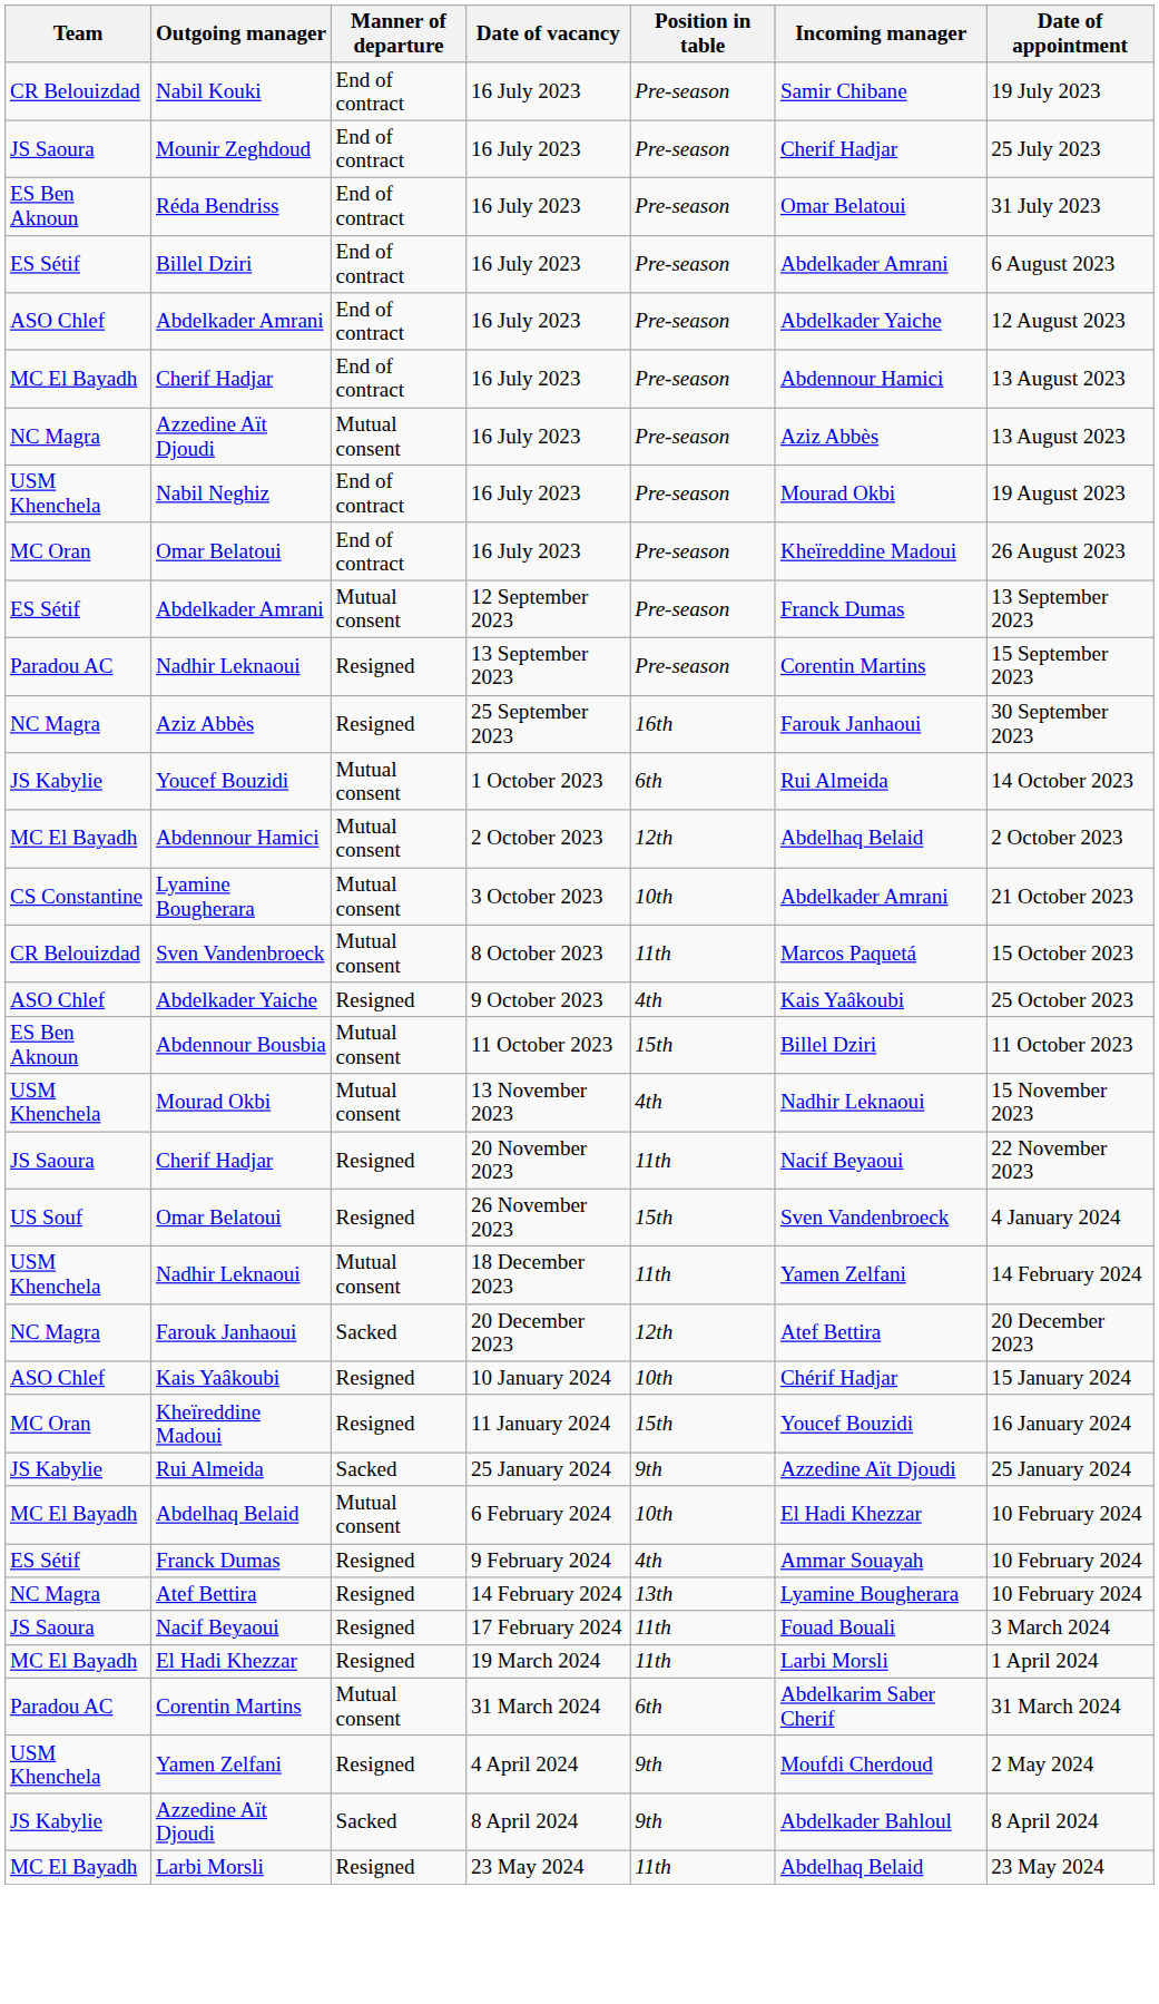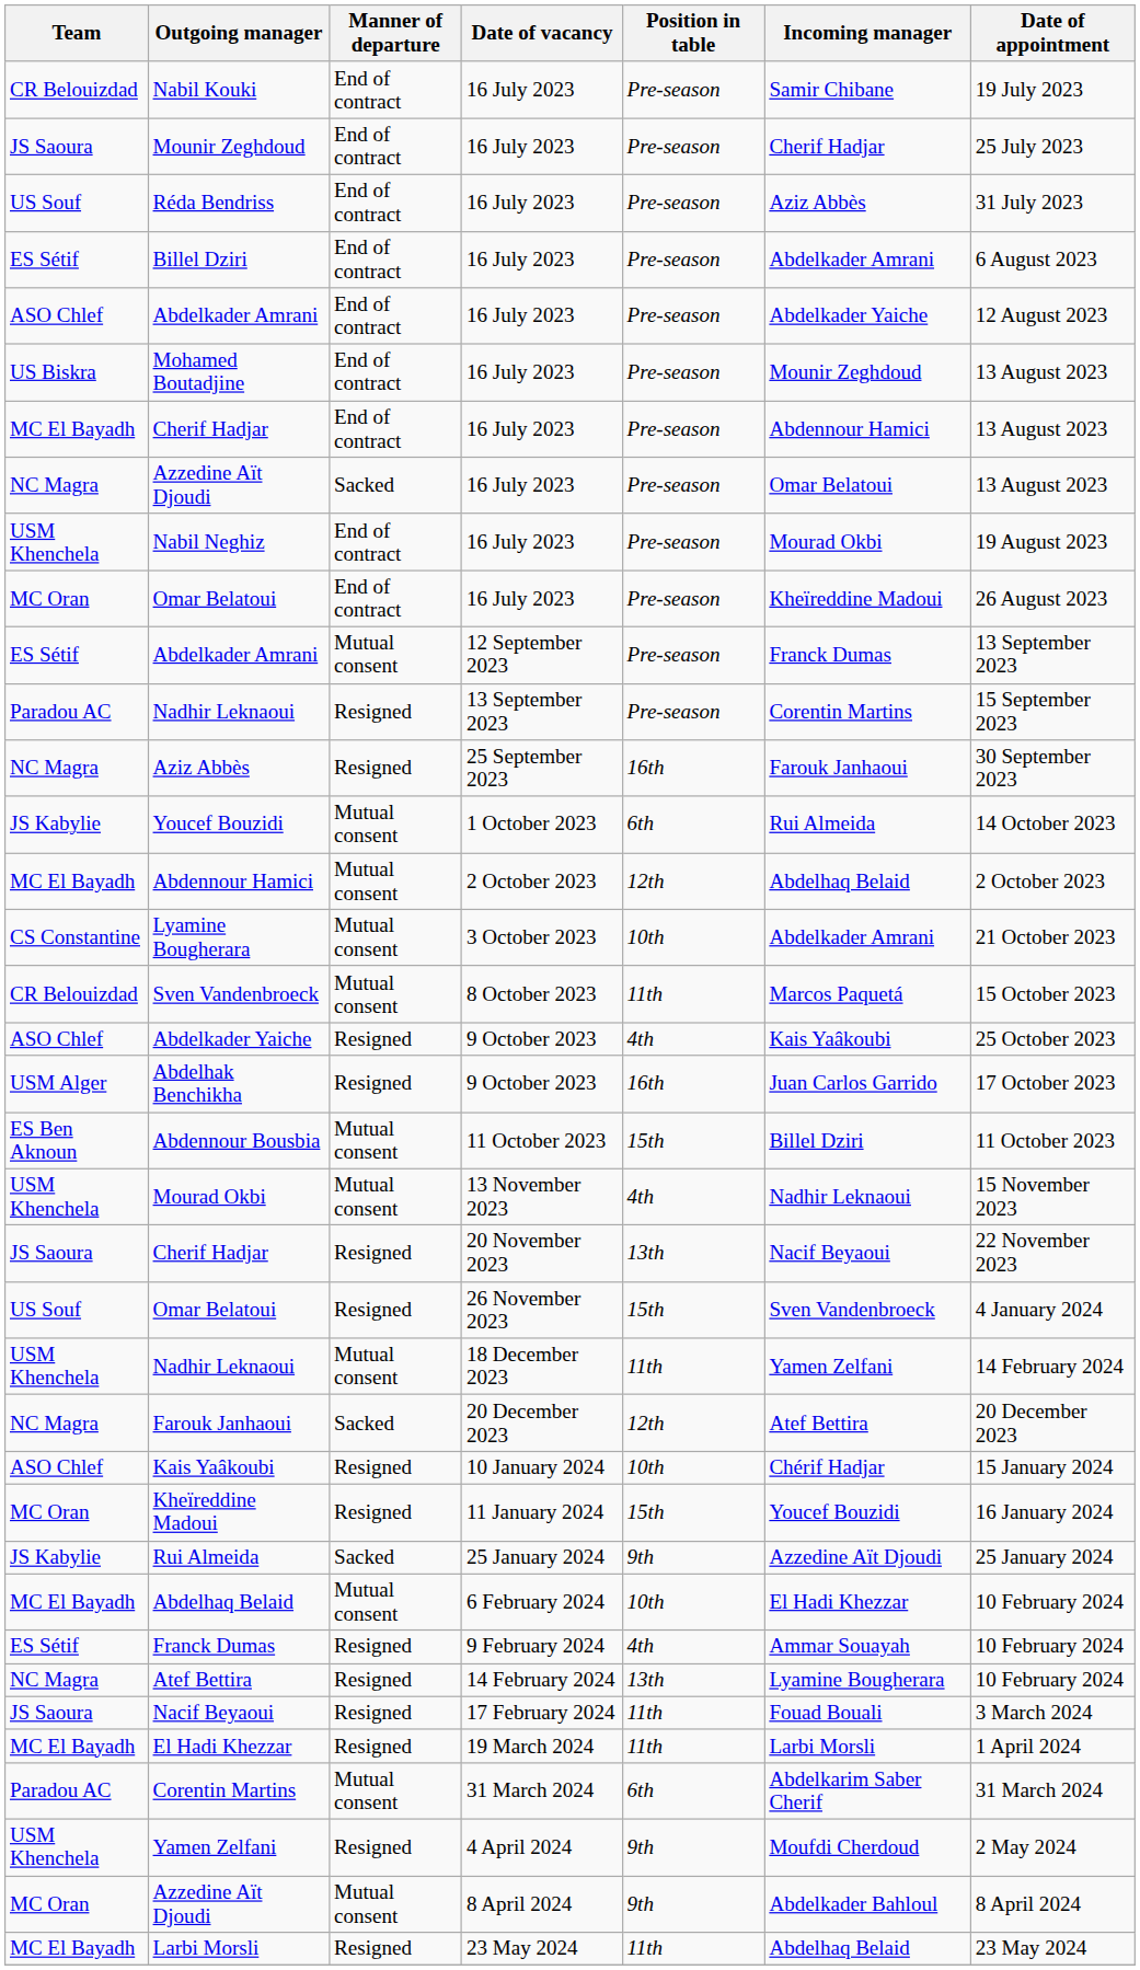 <table class="wikitable sortable">
 <tr>
 <th>Team</th>
 <th>Outgoing manager</th>
 <th>Manner of<br>departure</th>
 <th>Date of vacancy</th>
 <th>Position in table</th>
 <th>Incoming manager</th>
 <th>Date of<br>appointment</th>
 </tr>
 <tr>
 <td><a href='#'>CR Belouizdad</a></td>
 <td> <a href='#'>Nabil Kouki</a></td>
 <td>End of contract</td>
 <td>16 July 2023</td>
 <td><em>Pre-season</em></td>
 <td> <a href='#'>Samir Chibane</a></td>
 <td>19 July 2023</td>
 </tr>
 <tr>
 <td><a href='#'>JS Saoura</a></td>
 <td> <a href='#'>Mounir Zeghdoud</a></td>
 <td>End of contract</td>
 <td>16 July 2023</td>
 <td><em>Pre-season</em></td>
 <td> <a href='#'>Cherif Hadjar</a></td>
 <td>25 July 2023</td>
 </tr>
 <tr>
-<td><a href='#'>ES Ben Aknoun</a></td>
+<td><a href='#'>US Souf</a></td>
 <td> <a href='#'>Réda Bendriss</a></td>
 <td>End of contract</td>
 <td>16 July 2023</td>
 <td><em>Pre-season</em></td>
-<td> <a href='#'>Omar Belatoui</a></td>
+<td> <a href='#'>Aziz Abbès</a></td>
 <td>31 July 2023</td>
 </tr>
 <tr>
 <td><a href='#'>ES Sétif</a></td>
 <td> <a href='#'>Billel Dziri</a></td>
 <td>End of contract</td>
 <td>16 July 2023</td>
 <td><em>Pre-season</em></td>
 <td> <a href='#'>Abdelkader Amrani</a></td>
 <td>6 August 2023</td>
 </tr>
 <tr>
 <td><a href='#'>ASO Chlef</a></td>
 <td> <a href='#'>Abdelkader Amrani</a></td>
 <td>End of contract</td>
 <td>16 July 2023</td>
 <td><em>Pre-season</em></td>
 <td> <a href='#'>Abdelkader Yaiche</a></td>
 <td>12 August 2023</td>
 </tr>
 <tr>
+<td><a href='#'>US Biskra</a></td>
+<td> <a href='#'>Mohamed Boutadjine</a></td>
+<td>End of contract</td>
+<td>16 July 2023</td>
+<td><em>Pre-season</em></td>
+<td> <a href='#'>Mounir Zeghdoud</a></td>
+<td>13 August 2023</td>
+</tr>
+<tr>
 <td><a href='#'>MC El Bayadh</a></td>
 <td> <a href='#'>Cherif Hadjar</a></td>
 <td>End of contract</td>
 <td>16 July 2023</td>
 <td><em>Pre-season</em></td>
 <td> <a href='#'>Abdennour Hamici</a></td>
 <td>13 August 2023</td>
 </tr>
 <tr>
 <td><a href='#'>NC Magra</a></td>
 <td> <a href='#'>Azzedine Aït Djoudi</a></td>
-<td>Mutual consent</td>
+<td>Sacked</td>
 <td>16 July 2023</td>
 <td><em>Pre-season</em></td>
-<td> <a href='#'>Aziz Abbès</a></td>
+<td> <a href='#'>Omar Belatoui</a></td>
 <td>13 August 2023</td>
 </tr>
 <tr>
 <td><a href='#'>USM Khenchela</a></td>
 <td> <a href='#'>Nabil Neghiz</a></td>
 <td>End of contract</td>
 <td>16 July 2023</td>
 <td><em>Pre-season</em></td>
 <td> <a href='#'>Mourad Okbi</a></td>
 <td>19 August 2023</td>
 </tr>
 <tr>
 <td><a href='#'>MC Oran</a></td>
 <td> <a href='#'>Omar Belatoui</a></td>
 <td>End of contract</td>
 <td>16 July 2023</td>
 <td><em>Pre-season</em></td>
 <td> <a href='#'>Kheïreddine Madoui</a></td>
 <td>26 August 2023</td>
 </tr>
 <tr>
 <td><a href='#'>ES Sétif</a></td>
 <td> <a href='#'>Abdelkader Amrani</a></td>
 <td>Mutual consent</td>
 <td>12 September 2023</td>
 <td><em>Pre-season</em></td>
 <td> <a href='#'>Franck Dumas</a></td>
 <td>13 September 2023</td>
 </tr>
 <tr>
 <td><a href='#'>Paradou AC</a></td>
 <td> <a href='#'>Nadhir Leknaoui</a></td>
 <td>Resigned</td>
 <td>13 September 2023</td>
 <td><em>Pre-season</em></td>
 <td> <a href='#'>Corentin Martins</a></td>
 <td>15 September 2023</td>
 </tr>
 <tr>
 <td><a href='#'>NC Magra</a></td>
 <td> <a href='#'>Aziz Abbès</a></td>
 <td>Resigned</td>
 <td>25 September 2023</td>
 <td><em>16th</em></td>
 <td> <a href='#'>Farouk Janhaoui</a></td>
 <td>30 September 2023</td>
 </tr>
 <tr>
 <td><a href='#'>JS Kabylie</a></td>
 <td> <a href='#'>Youcef Bouzidi</a></td>
 <td>Mutual consent</td>
 <td>1 October 2023</td>
 <td><em>6th</em></td>
 <td> <a href='#'>Rui Almeida</a></td>
 <td>14 October 2023</td>
 </tr>
 <tr>
 <td><a href='#'>MC El Bayadh</a></td>
 <td> <a href='#'>Abdennour Hamici</a></td>
 <td>Mutual consent</td>
 <td>2 October 2023</td>
 <td><em>12th</em></td>
 <td> <a href='#'>Abdelhaq Belaid</a></td>
 <td>2 October 2023</td>
 </tr>
 <tr>
 <td><a href='#'>CS Constantine</a></td>
 <td> <a href='#'>Lyamine Bougherara</a></td>
 <td>Mutual consent</td>
 <td>3 October 2023</td>
 <td><em>10th</em></td>
 <td> <a href='#'>Abdelkader Amrani</a></td>
 <td>21 October 2023</td>
 </tr>
 <tr>
 <td><a href='#'>CR Belouizdad</a></td>
 <td> <a href='#'>Sven Vandenbroeck</a></td>
 <td>Mutual consent</td>
 <td>8 October 2023</td>
 <td><em>11th</em></td>
 <td> <a href='#'>Marcos Paquetá</a></td>
 <td>15 October 2023</td>
 </tr>
 <tr>
 <td><a href='#'>ASO Chlef</a></td>
 <td> <a href='#'>Abdelkader Yaiche</a></td>
 <td>Resigned</td>
 <td>9 October 2023</td>
 <td><em>4th</em></td>
 <td> <a href='#'>Kais Yaâkoubi</a></td>
 <td>25 October 2023</td>
 </tr>
 <tr>
+<td><a href='#'>USM Alger</a></td>
+<td> <a href='#'>Abdelhak Benchikha</a></td>
+<td>Resigned</td>
+<td>9 October 2023</td>
+<td><em>16th</em></td>
+<td> <a href='#'>Juan Carlos Garrido</a></td>
+<td>17 October 2023</td>
+</tr>
+<tr>
 <td><a href='#'>ES Ben Aknoun</a></td>
 <td> <a href='#'>Abdennour Bousbia</a></td>
 <td>Mutual consent</td>
 <td>11 October 2023</td>
 <td><em>15th</em></td>
 <td> <a href='#'>Billel Dziri</a></td>
 <td>11 October 2023</td>
 </tr>
 <tr>
 <td><a href='#'>USM Khenchela</a></td>
 <td> <a href='#'>Mourad Okbi</a></td>
 <td>Mutual consent</td>
 <td>13 November 2023</td>
 <td><em>4th</em></td>
 <td> <a href='#'>Nadhir Leknaoui</a></td>
 <td>15 November 2023</td>
 </tr>
 <tr>
 <td><a href='#'>JS Saoura</a></td>
 <td> <a href='#'>Cherif Hadjar</a></td>
 <td>Resigned</td>
 <td>20 November 2023</td>
-<td><em>11th</em></td>
+<td><em>13th</em></td>
 <td> <a href='#'>Nacif Beyaoui</a></td>
 <td>22 November 2023</td>
 </tr>
 <tr>
 <td><a href='#'>US Souf</a></td>
 <td> <a href='#'>Omar Belatoui</a></td>
 <td>Resigned</td>
 <td>26 November 2023</td>
 <td><em>15th</em></td>
 <td> <a href='#'>Sven Vandenbroeck</a></td>
 <td>4 January 2024</td>
 </tr>
 <tr>
 <td><a href='#'>USM Khenchela</a></td>
 <td> <a href='#'>Nadhir Leknaoui</a></td>
 <td>Mutual consent</td>
 <td>18 December 2023</td>
 <td><em>11th</em></td>
 <td> <a href='#'>Yamen Zelfani</a></td>
 <td>14 February 2024</td>
 </tr>
 <tr>
 <td><a href='#'>NC Magra</a></td>
 <td> <a href='#'>Farouk Janhaoui</a></td>
 <td>Sacked</td>
 <td>20 December 2023</td>
 <td><em>12th</em></td>
 <td> <a href='#'>Atef Bettira</a></td>
 <td>20 December 2023</td>
 </tr>
 <tr>
 <td><a href='#'>ASO Chlef</a></td>
 <td> <a href='#'>Kais Yaâkoubi</a></td>
 <td>Resigned</td>
 <td>10 January 2024</td>
 <td><em>10th</em></td>
 <td> <a href='#'>Chérif Hadjar</a></td>
 <td>15 January 2024</td>
 </tr>
 <tr>
 <td><a href='#'>MC Oran</a></td>
 <td> <a href='#'>Kheïreddine Madoui</a></td>
 <td>Resigned</td>
 <td>11 January 2024</td>
 <td><em>15th</em></td>
 <td> <a href='#'>Youcef Bouzidi</a></td>
 <td>16 January 2024</td>
 </tr>
 <tr>
 <td><a href='#'>JS Kabylie</a></td>
 <td> <a href='#'>Rui Almeida</a></td>
 <td>Sacked</td>
 <td>25 January 2024</td>
 <td><em>9th</em></td>
 <td> <a href='#'>Azzedine Aït Djoudi</a></td>
 <td>25 January 2024</td>
 </tr>
 <tr>
 <td><a href='#'>MC El Bayadh</a></td>
 <td> <a href='#'>Abdelhaq Belaid</a></td>
 <td>Mutual consent</td>
 <td>6 February 2024</td>
 <td><em>10th</em></td>
 <td> <a href='#'>El Hadi Khezzar</a></td>
 <td>10 February 2024</td>
 </tr>
 <tr>
 <td><a href='#'>ES Sétif</a></td>
 <td> <a href='#'>Franck Dumas</a></td>
 <td>Resigned</td>
 <td>9 February 2024</td>
 <td><em>4th</em></td>
 <td> <a href='#'>Ammar Souayah</a></td>
 <td>10 February 2024</td>
 </tr>
 <tr>
 <td><a href='#'>NC Magra</a></td>
 <td> <a href='#'>Atef Bettira</a></td>
 <td>Resigned</td>
 <td>14 February 2024</td>
 <td><em>13th</em></td>
 <td> <a href='#'>Lyamine Bougherara</a></td>
 <td>10 February 2024</td>
 </tr>
 <tr>
 <td><a href='#'>JS Saoura</a></td>
 <td> <a href='#'>Nacif Beyaoui</a></td>
 <td>Resigned</td>
 <td>17 February 2024</td>
 <td><em>11th</em></td>
 <td> <a href='#'>Fouad Bouali</a></td>
 <td>3 March 2024</td>
 </tr>
 <tr>
 <td><a href='#'>MC El Bayadh</a></td>
 <td> <a href='#'>El Hadi Khezzar</a></td>
 <td>Resigned</td>
 <td>19 March 2024</td>
 <td><em>11th</em></td>
 <td> <a href='#'>Larbi Morsli</a></td>
 <td>1 April 2024</td>
 </tr>
 <tr>
 <td><a href='#'>Paradou AC</a></td>
 <td> <a href='#'>Corentin Martins</a></td>
 <td>Mutual consent</td>
 <td>31 March 2024</td>
 <td><em>6th</em></td>
 <td> <a href='#'>Abdelkarim Saber Cherif</a></td>
 <td>31 March 2024</td>
 </tr>
 <tr>
 <td><a href='#'>USM Khenchela</a></td>
 <td> <a href='#'>Yamen Zelfani</a></td>
 <td>Resigned</td>
 <td>4 April 2024</td>
 <td><em>9th</em></td>
 <td> <a href='#'>Moufdi Cherdoud</a></td>
 <td>2 May 2024</td>
 </tr>
 <tr>
-<td><a href='#'>JS Kabylie</a></td>
+<td><a href='#'>MC Oran</a></td>
 <td> <a href='#'>Azzedine Aït Djoudi</a></td>
-<td>Sacked</td>
+<td>Mutual consent</td>
 <td>8 April 2024</td>
 <td><em>9th</em></td>
 <td> <a href='#'>Abdelkader Bahloul</a></td>
 <td>8 April 2024</td>
 </tr>
 <tr>
 <td><a href='#'>MC El Bayadh</a></td>
 <td> <a href='#'>Larbi Morsli</a></td>
 <td>Resigned</td>
 <td>23 May 2024</td>
 <td><em>11th</em></td>
 <td> <a href='#'>Abdelhaq Belaid</a></td>
 <td>23 May 2024</td>
 </tr>
 <tr>
 </tr>
 </table>
